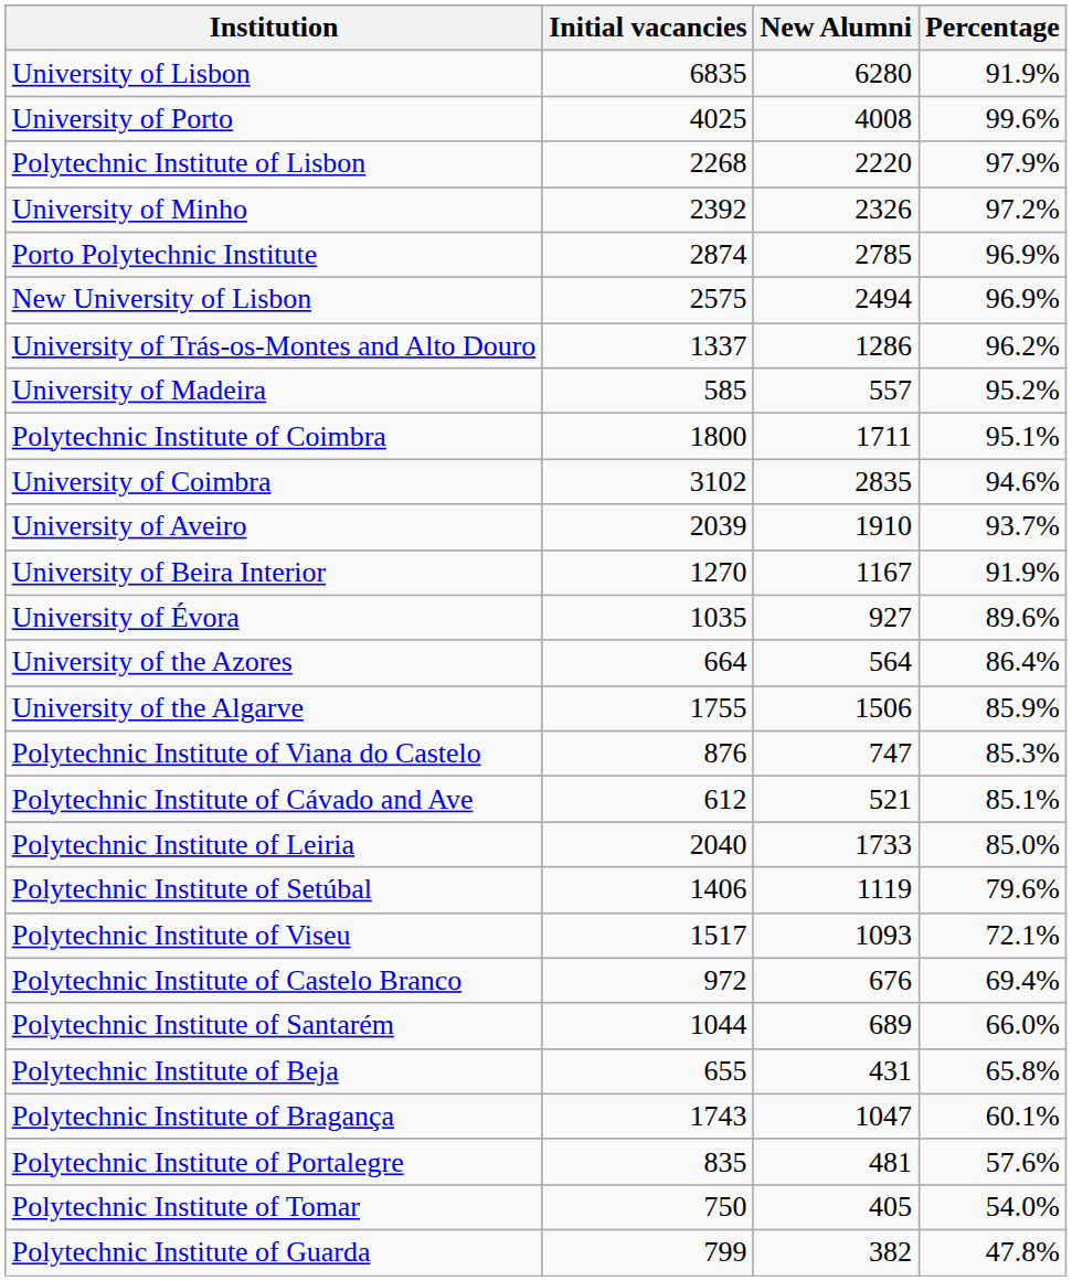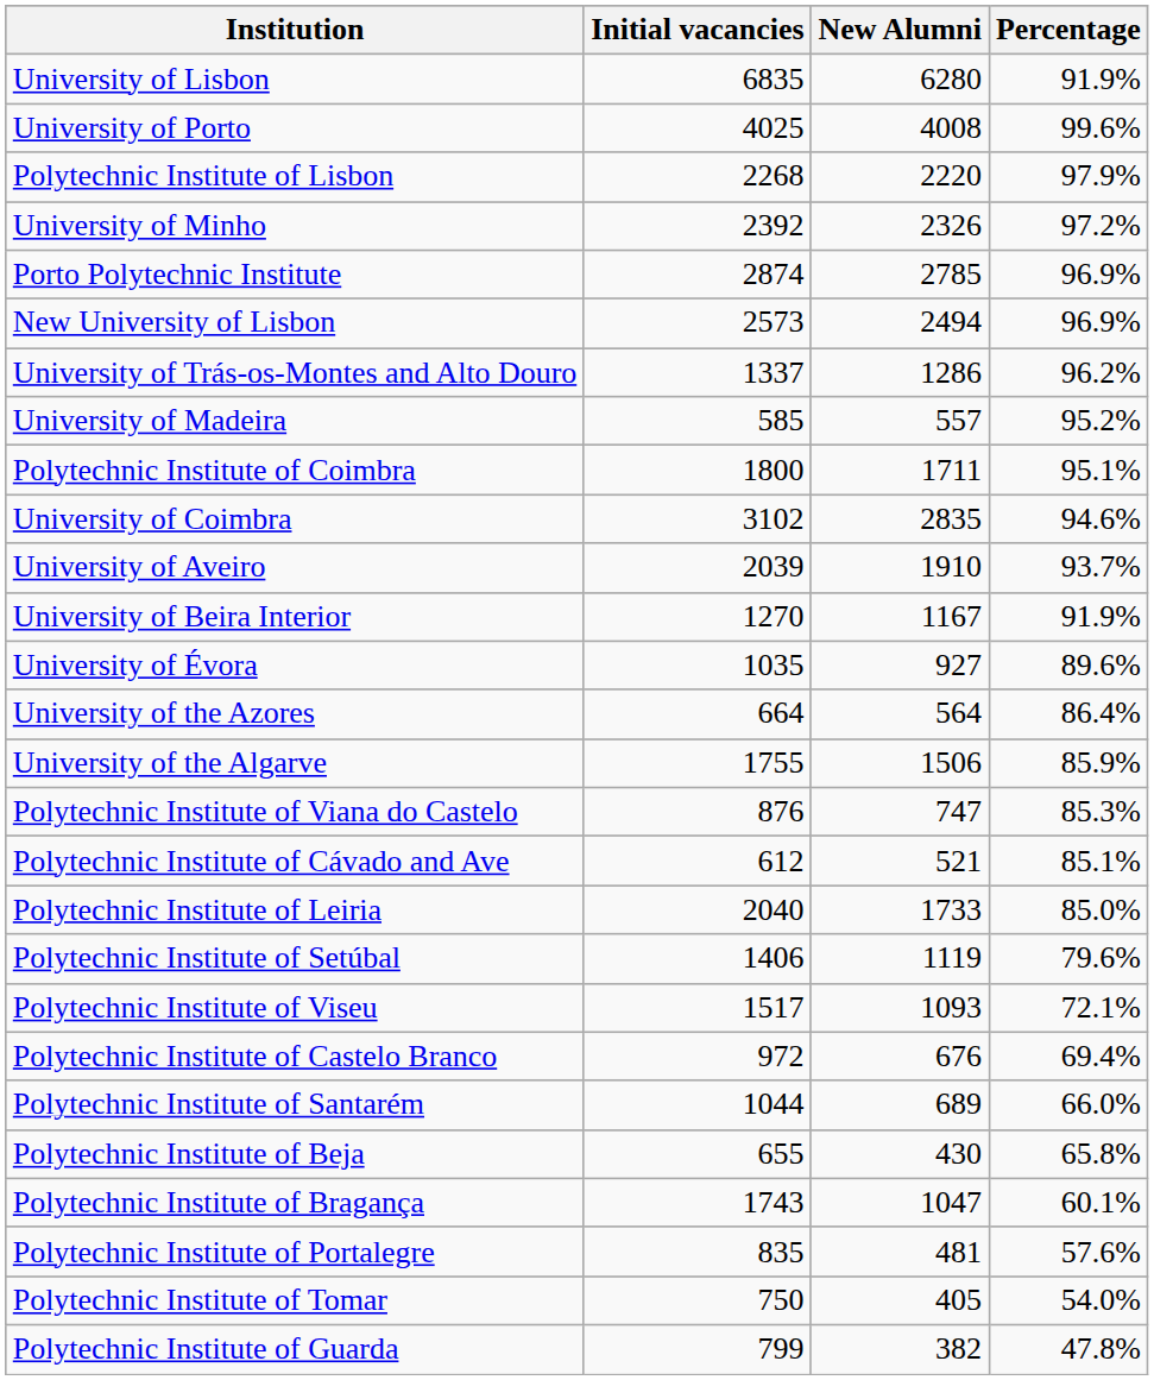 <table class="wikitable sortable" align="center">
 <tr bgcolor="#cccccc">
 <th><strong>Institution</strong></th>
 <th><strong>Initial vacancies</strong></th>
 <th><strong>New Alumni</strong></th>
 <th><strong>Percentage</strong></th>
 </tr>
 <tr>
 <td><a href='#'>University of Lisbon</a></td>
 <td align="right">6835</td>
 <td align="right">6280</td>
 <td align="right">91.9%</td>
 </tr>
 <tr>
 <td><a href='#'>University of Porto</a></td>
 <td align="right">4025</td>
 <td align="right">4008</td>
 <td align="right">99.6%</td>
 </tr>
 <tr>
 <td><a href='#'>Polytechnic Institute of Lisbon</a></td>
 <td align="right">2268</td>
 <td align="right">2220</td>
 <td align="right">97.9%</td>
 </tr>
 <tr>
 <td><a href='#'>University of Minho</a></td>
 <td align="right">2392</td>
 <td align="right">2326</td>
 <td align="right">97.2%</td>
 </tr>
 <tr>
 <td><a href='#'>Porto Polytechnic Institute</a></td>
 <td align="right">2874</td>
 <td align="right">2785</td>
 <td align="right">96.9%</td>
 </tr>
 <tr>
 <td><a href='#'>New University of Lisbon</a></td>
-<td align="right">2575</td>
+<td align="right">2573</td>
 <td align="right">2494</td>
 <td align="right">96.9%</td>
 </tr>
 <tr>
 <td><a href='#'>University of Trás-os-Montes and Alto Douro</a></td>
 <td align="right">1337</td>
 <td align="right">1286</td>
 <td align="right">96.2%</td>
 </tr>
 <tr>
 <td><a href='#'>University of Madeira</a></td>
 <td align="right">585</td>
 <td align="right">557</td>
 <td align="right">95.2%</td>
 </tr>
 <tr>
 <td><a href='#'>Polytechnic Institute of Coimbra</a></td>
 <td align="right">1800</td>
 <td align="right">1711</td>
 <td align="right">95.1%</td>
 </tr>
 <tr>
 <td><a href='#'>University of Coimbra</a></td>
 <td align="right">3102</td>
 <td align="right">2835</td>
 <td align="right">94.6%</td>
 </tr>
 <tr>
 <td><a href='#'>University of Aveiro</a></td>
 <td align="right">2039</td>
 <td align="right">1910</td>
 <td align="right">93.7%</td>
 </tr>
 <tr>
 <td><a href='#'>University of Beira Interior</a></td>
 <td align="right">1270</td>
 <td align="right">1167</td>
 <td align="right">91.9%</td>
 </tr>
 <tr>
 <td><a href='#'>University of Évora</a></td>
 <td align="right">1035</td>
 <td align="right">927</td>
 <td align="right">89.6%</td>
 </tr>
 <tr>
 <td><a href='#'>University of the Azores</a></td>
 <td align="right">664</td>
 <td align="right">564</td>
 <td align="right">86.4%</td>
 </tr>
 <tr>
 <td><a href='#'>University of the Algarve</a></td>
 <td align="right">1755</td>
 <td align="right">1506</td>
 <td align="right">85.9%</td>
 </tr>
 <tr>
 <td><a href='#'>Polytechnic Institute of Viana do Castelo</a></td>
 <td align="right">876</td>
 <td align="right">747</td>
 <td align="right">85.3%</td>
 </tr>
 <tr>
 <td><a href='#'>Polytechnic Institute of Cávado and Ave</a></td>
 <td align="right">612</td>
 <td align="right">521</td>
 <td align="right">85.1%</td>
 </tr>
 <tr>
 <td><a href='#'>Polytechnic Institute of Leiria</a></td>
 <td align="right">2040</td>
 <td align="right">1733</td>
 <td align="right">85.0%</td>
 </tr>
 <tr>
 <td><a href='#'>Polytechnic Institute of Setúbal</a></td>
 <td align="right">1406</td>
 <td align="right">1119</td>
 <td align="right">79.6%</td>
 </tr>
 <tr>
 <td><a href='#'>Polytechnic Institute of Viseu</a></td>
 <td align="right">1517</td>
 <td align="right">1093</td>
 <td align="right">72.1%</td>
 </tr>
 <tr>
 <td><a href='#'>Polytechnic Institute of Castelo Branco</a></td>
 <td align="right">972</td>
 <td align="right">676</td>
 <td align="right">69.4%</td>
 </tr>
 <tr>
 <td><a href='#'>Polytechnic Institute of Santarém</a></td>
 <td align="right">1044</td>
 <td align="right">689</td>
 <td align="right">66.0%</td>
 </tr>
 <tr>
 <td><a href='#'>Polytechnic Institute of Beja</a></td>
 <td align="right">655</td>
-<td align="right">431</td>
+<td align="right">430</td>
 <td align="right">65.8%</td>
 </tr>
 <tr>
 <td><a href='#'>Polytechnic Institute of Bragança</a></td>
 <td align="right">1743</td>
 <td align="right">1047</td>
 <td align="right">60.1%</td>
 </tr>
 <tr>
 <td><a href='#'>Polytechnic Institute of Portalegre</a></td>
 <td align="right">835</td>
 <td align="right">481</td>
 <td align="right">57.6%</td>
 </tr>
 <tr>
 <td><a href='#'>Polytechnic Institute of Tomar</a></td>
 <td align="right">750</td>
 <td align="right">405</td>
 <td align="right">54.0%</td>
 </tr>
 <tr>
 <td><a href='#'>Polytechnic Institute of Guarda</a></td>
 <td align="right">799</td>
 <td align="right">382</td>
 <td align="right">47.8%</td>
 </tr>
 </table>
